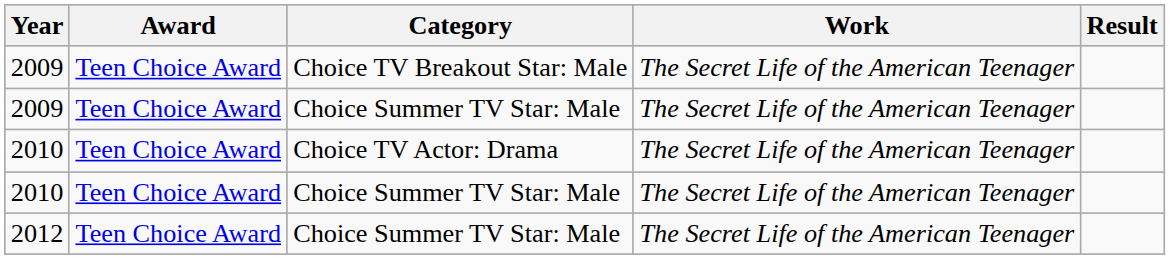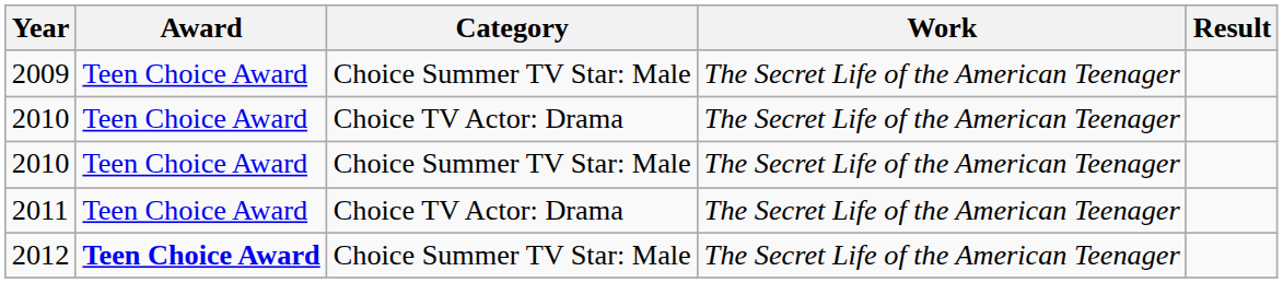 <table class="wikitable sortable">
 <tr>
 <th>Year</th>
 <th>Award</th>
 <th>Category</th>
 <th>Work</th>
 <th>Result</th>
-</tr>
-<tr>
-<td>2009</td>
-<td><a href='#'>Teen Choice Award</a></td>
-<td>Choice TV Breakout Star: Male</td>
-<td><em>The Secret Life of the American Teenager</em></td>
-<td></td>
 </tr>
 <tr>
 <td>2009</td>
 <td><a href='#'>Teen Choice Award</a></td>
 <td>Choice Summer TV Star: Male</td>
 <td><em>The Secret Life of the American Teenager</em></td>
 <td></td>
 </tr>
 <tr>
 <td>2010</td>
 <td><a href='#'>Teen Choice Award</a></td>
 <td>Choice TV Actor: Drama</td>
 <td><em>The Secret Life of the American Teenager</em></td>
 <td></td>
 </tr>
 <tr>
 <td>2010</td>
 <td><a href='#'>Teen Choice Award</a></td>
 <td>Choice Summer TV Star: Male</td>
 <td><em>The Secret Life of the American Teenager</em></td>
 <td></td>
 </tr>
 <tr>
+<td>2011</td>
+<td><a href='#'>Teen Choice Award</a></td>
+<td>Choice TV Actor: Drama</td>
+<td><em>The Secret Life of the American Teenager</em></td>
+<td></td>
+</tr>
+<tr>
 <td>2012</td>
-<td><a href='#'>Teen Choice Award</a></td>
+<td><strong><a href='#'>Teen Choice Award</a></strong></td>
 <td>Choice Summer TV Star: Male</td>
 <td><em>The Secret Life of the American Teenager</em></td>
 <td></td>
 </tr>
 </table>
